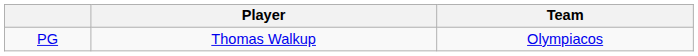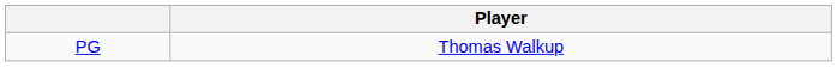 <table class="wikitable" style="text-align: center;" width="60%">
 <tr>
 <th style="text-align:center;"></th>
 <th style="text-align:center;">Player</th>
-<th style="text-align:center;">Team</th>
 </tr>
 <tr>
 <td style="text-align:center;"><a href='#'>PG</a></td>
 <td> <a href='#'>Thomas Walkup</a></td>
-<td><a href='#'>Olympiacos</a></td>
 </tr>
 </table>
